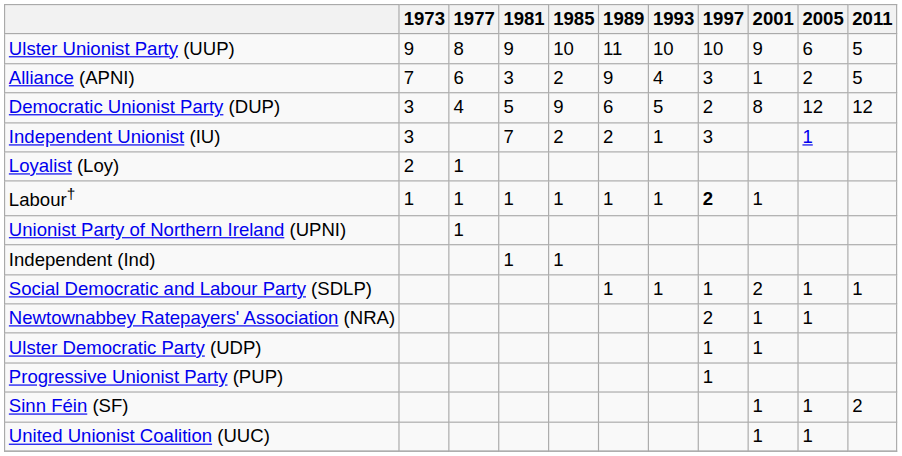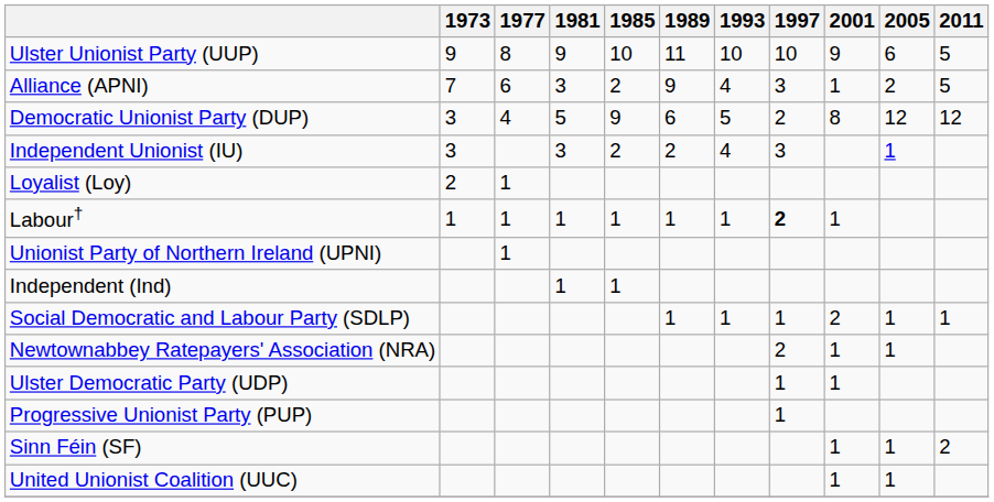 <table class="wikitable">
 <tr>
 <th></th>
 <th>1973</th>
 <th>1977</th>
 <th>1981</th>
 <th>1985</th>
 <th>1989</th>
 <th>1993</th>
 <th>1997</th>
 <th>2001</th>
 <th>2005</th>
 <th>2011</th>
 </tr>
 <tr>
 <td><a href='#'>Ulster Unionist Party</a> (UUP)</td>
 <td>9</td>
 <td>8</td>
 <td>9</td>
 <td>10</td>
 <td>11</td>
 <td>10</td>
 <td>10</td>
 <td>9</td>
 <td>6</td>
 <td>5</td>
 </tr>
 <tr>
 <td><a href='#'>Alliance</a> (APNI)</td>
 <td>7</td>
 <td>6</td>
 <td>3</td>
 <td>2</td>
 <td>9</td>
 <td>4</td>
 <td>3</td>
 <td>1</td>
 <td>2</td>
 <td>5</td>
 </tr>
 <tr>
 <td><a href='#'>Democratic Unionist Party</a> (DUP)</td>
 <td>3</td>
 <td>4</td>
 <td>5</td>
 <td>9</td>
 <td>6</td>
 <td>5</td>
 <td>2</td>
 <td>8</td>
 <td>12</td>
 <td>12</td>
 </tr>
 <tr>
 <td><a href='#'>Independent Unionist</a> (IU)</td>
 <td>3</td>
 <td></td>
-<td>7</td>
+<td>3</td>
 <td>2</td>
 <td>2</td>
-<td>1</td>
+<td>4</td>
 <td>3</td>
 <td></td>
 <td><a href='#'>1</a></td>
 <td></td>
 </tr>
 <tr>
 <td><a href='#'>Loyalist</a> (Loy)</td>
 <td>2</td>
 <td>1</td>
 <td></td>
 <td></td>
 <td></td>
 <td></td>
 <td></td>
 <td></td>
 <td></td>
 <td></td>
 </tr>
 <tr>
 <td>Labour<sup>†</sup></td>
 <td>1</td>
 <td>1</td>
 <td>1</td>
 <td>1</td>
 <td>1</td>
 <td>1</td>
 <td><strong>2</strong></td>
 <td>1</td>
 <td></td>
 <td></td>
 </tr>
 <tr>
 <td><a href='#'>Unionist Party of Northern Ireland</a> (UPNI)</td>
 <td></td>
 <td>1</td>
 <td></td>
 <td></td>
 <td></td>
 <td></td>
 <td></td>
 <td></td>
 <td></td>
 <td></td>
 </tr>
 <tr>
 <td>Independent (Ind)</td>
 <td></td>
 <td></td>
 <td>1</td>
 <td>1</td>
 <td></td>
 <td></td>
 <td></td>
 <td></td>
 <td></td>
 <td></td>
 </tr>
 <tr>
 <td><a href='#'>Social Democratic and Labour Party</a> (SDLP)</td>
 <td></td>
 <td></td>
 <td></td>
 <td></td>
 <td>1</td>
 <td>1</td>
 <td>1</td>
 <td>2</td>
 <td>1</td>
 <td>1</td>
 </tr>
 <tr>
 <td><a href='#'>Newtownabbey Ratepayers' Association</a> (NRA)</td>
 <td></td>
 <td></td>
 <td></td>
 <td></td>
 <td></td>
 <td></td>
 <td>2</td>
 <td>1</td>
 <td>1</td>
 <td></td>
 </tr>
 <tr>
 <td><a href='#'>Ulster Democratic Party</a> (UDP)</td>
 <td></td>
 <td></td>
 <td></td>
 <td></td>
 <td></td>
 <td></td>
 <td>1</td>
 <td>1</td>
 <td></td>
 <td></td>
 </tr>
 <tr>
 <td><a href='#'>Progressive Unionist Party</a> (PUP)</td>
 <td></td>
 <td></td>
 <td></td>
 <td></td>
 <td></td>
 <td></td>
 <td>1</td>
 <td></td>
 <td></td>
 <td></td>
 </tr>
 <tr>
 <td><a href='#'>Sinn Féin</a> (SF)</td>
 <td></td>
 <td></td>
 <td></td>
 <td></td>
 <td></td>
 <td></td>
 <td></td>
 <td>1</td>
 <td>1</td>
 <td>2</td>
 </tr>
 <tr>
 <td><a href='#'>United Unionist Coalition</a> (UUC)</td>
 <td></td>
 <td></td>
 <td></td>
 <td></td>
 <td></td>
 <td></td>
 <td></td>
 <td>1</td>
 <td>1</td>
 <td></td>
 </tr>
 <tr>
 </tr>
 </table>
